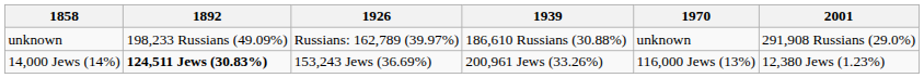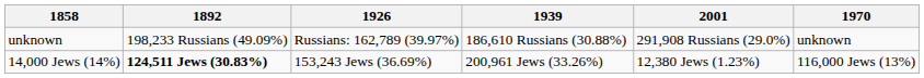 <table class="wikitable">
 <tr>
 <th>1858</th>
 <th>1892</th>
 <th>1926</th>
 <th>1939</th>
+<th>2001</th>
 <th>1970</th>
-<th>2001</th>
 </tr>
 <tr>
 <td>unknown</td>
 <td>198,233 Russians (49.09%)</td>
 <td>Russians: 162,789 (39.97%)</td>
 <td>186,610 Russians (30.88%) </td>
+<td>291,908 Russians (29.0%)</td>
 <td>unknown</td>
-<td>291,908 Russians (29.0%)</td>
 </tr>
 <tr>
 <td>14,000 Jews (14%)</td>
 <td><strong>124,511 Jews (30.83%)</strong></td>
 <td>153,243 Jews (36.69%)</td>
 <td>200,961 Jews (33.26%)</td>
+<td>12,380 Jews (1.23%)</td>
 <td>116,000 Jews (13%)</td>
-<td>12,380 Jews (1.23%)</td>
 </tr>
 </table>
